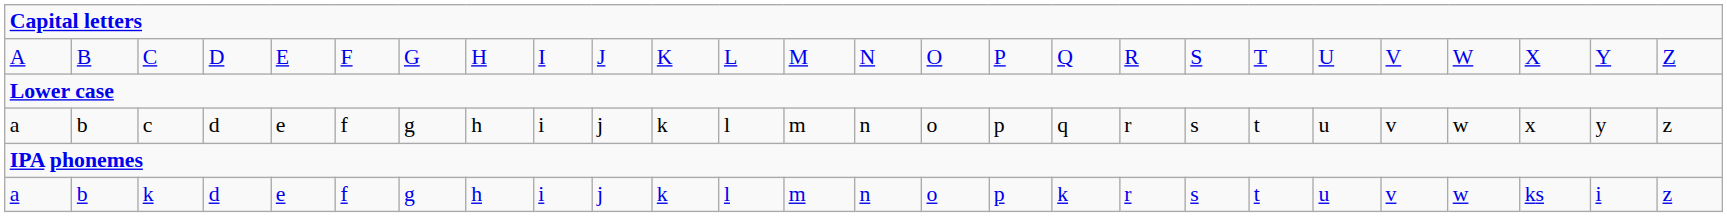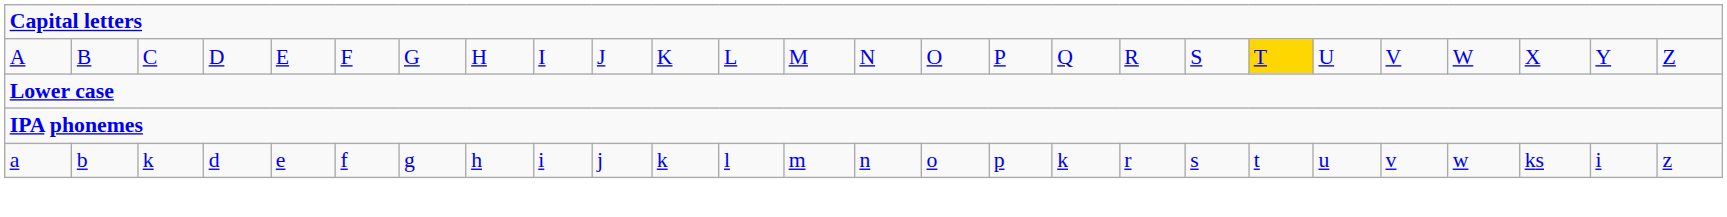 <table class="wikitable"  style="margin:1em auto;" style="text-align:center; table-layout:fixed">
 <tr>
 <td colspan="26"><strong><a href='#'>Capital letters</a></strong></td>
 </tr>
 <tr>
 <td width=1%><a href='#'>A</a></td>
 <td width=1%><a href='#'>B</a></td>
 <td width=1%><a href='#'>C</a></td>
 <td width=1%><a href='#'>D</a></td>
 <td width=1%><a href='#'>E</a></td>
 <td width=1%><a href='#'>F</a></td>
 <td width=1%><a href='#'>G</a></td>
 <td width=1%><a href='#'>H</a></td>
 <td width=1%><a href='#'>I</a></td>
 <td width=1%><a href='#'>J</a></td>
 <td width=1%><a href='#'>K</a></td>
 <td width=1%><a href='#'>L</a></td>
 <td width=1%><a href='#'>M</a></td>
 <td width=1%><a href='#'>N</a></td>
 <td width=1%><a href='#'>O</a></td>
 <td width=1%><a href='#'>P</a></td>
 <td width=1%><a href='#'>Q</a></td>
 <td width=1%><a href='#'>R</a></td>
 <td width=1%><a href='#'>S</a></td>
-<td width=1%><a href='#'>T</a></td>
+<td width=1% style="background: gold;"><a href='#'>T</a></td>
 <td width=1%><a href='#'>U</a></td>
 <td width=1%><a href='#'>V</a></td>
 <td width=1%><a href='#'>W</a></td>
 <td width=1%><a href='#'>X</a></td>
 <td width=1%><a href='#'>Y</a></td>
 <td width=1%><a href='#'>Z</a></td>
 </tr>
 <tr>
 <td colspan="26"><strong><a href='#'>Lower case</a></strong></td>
-</tr>
-<tr>
-<td>a</td>
-<td>b</td>
-<td>c</td>
-<td>d</td>
-<td>e</td>
-<td>f</td>
-<td>g</td>
-<td>h</td>
-<td>i</td>
-<td>j</td>
-<td>k</td>
-<td>l</td>
-<td>m</td>
-<td>n</td>
-<td>o</td>
-<td>p</td>
-<td>q</td>
-<td>r</td>
-<td>s</td>
-<td>t</td>
-<td>u</td>
-<td>v</td>
-<td>w</td>
-<td>x</td>
-<td>y</td>
-<td>z</td>
 </tr>
 <tr>
 <td colspan="26"><strong><a href='#'>IPA</a> <a href='#'>phonemes</a></strong></td>
 </tr>
 <tr>
 <td><a href='#'>a</a></td>
 <td><a href='#'>b</a></td>
 <td><a href='#'>k</a></td>
 <td><a href='#'>d</a></td>
 <td><a href='#'>e</a></td>
 <td><a href='#'>f</a></td>
 <td><a href='#'>g</a></td>
 <td><a href='#'>h</a></td>
 <td><a href='#'>i</a></td>
 <td><a href='#'>j</a></td>
 <td><a href='#'>k</a></td>
 <td><a href='#'>l</a></td>
 <td><a href='#'>m</a></td>
 <td><a href='#'>n</a></td>
 <td><a href='#'>o</a></td>
 <td><a href='#'>p</a></td>
 <td><a href='#'>k</a></td>
 <td><a href='#'>r</a></td>
 <td><a href='#'>s</a></td>
 <td><a href='#'>t</a></td>
 <td><a href='#'>u</a></td>
 <td><a href='#'>v</a></td>
 <td><a href='#'>w</a></td>
 <td><a href='#'>k</a><a href='#'>s</a></td>
 <td><a href='#'>i</a></td>
 <td><a href='#'>z</a></td>
 </tr>
 </table>
